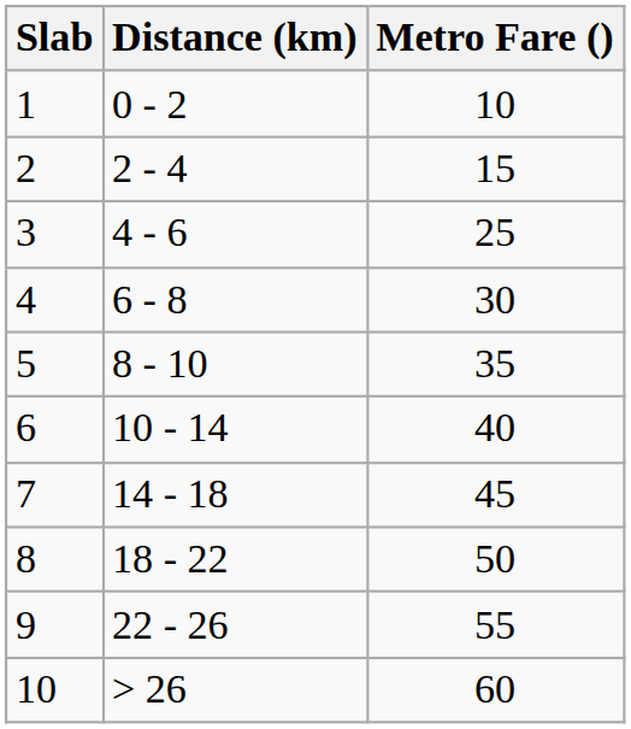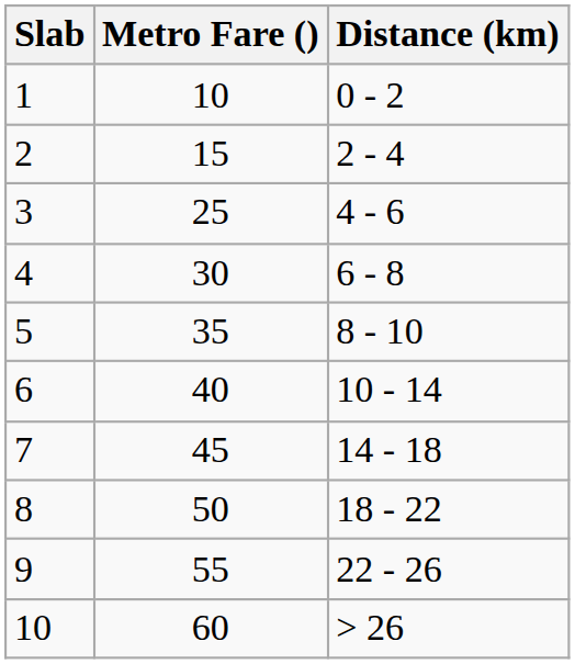 <table class="wikitable">
 <tr>
 <th>Slab</th>
+<th>Metro Fare ()</th>
 <th>Distance (km)</th>
-<th>Metro Fare ()</th>
 </tr>
 <tr>
 <td>1</td>
+<td style="text-align:center;">10</td>
 <td>0 - 2</td>
-<td style="text-align:center;">10</td>
 </tr>
 <tr>
 <td>2</td>
+<td style="text-align:center;">15</td>
 <td>2 - 4</td>
-<td style="text-align:center;">15</td>
 </tr>
 <tr>
 <td>3</td>
+<td style="text-align:center;">25</td>
 <td>4 - 6</td>
-<td style="text-align:center;">25</td>
 </tr>
 <tr>
 <td>4</td>
+<td style="text-align:center;">30</td>
 <td>6 - 8</td>
-<td style="text-align:center;">30</td>
 </tr>
 <tr>
 <td>5</td>
+<td style="text-align:center;">35</td>
 <td>8 - 10</td>
-<td style="text-align:center;">35</td>
 </tr>
 <tr>
 <td>6</td>
+<td style="text-align:center;">40</td>
 <td>10 - 14</td>
-<td style="text-align:center;">40</td>
 </tr>
 <tr>
 <td>7</td>
+<td style="text-align:center;">45</td>
 <td>14 - 18</td>
-<td style="text-align:center;">45</td>
 </tr>
 <tr>
 <td>8</td>
+<td style="text-align:center;">50</td>
 <td>18 - 22</td>
-<td style="text-align:center;">50</td>
 </tr>
 <tr>
 <td>9</td>
+<td style="text-align:center;">55</td>
 <td>22 - 26</td>
-<td style="text-align:center;">55</td>
 </tr>
 <tr>
 <td>10</td>
+<td style="text-align:center;">60</td>
 <td>> 26</td>
-<td style="text-align:center;">60</td>
 </tr>
 </table>
